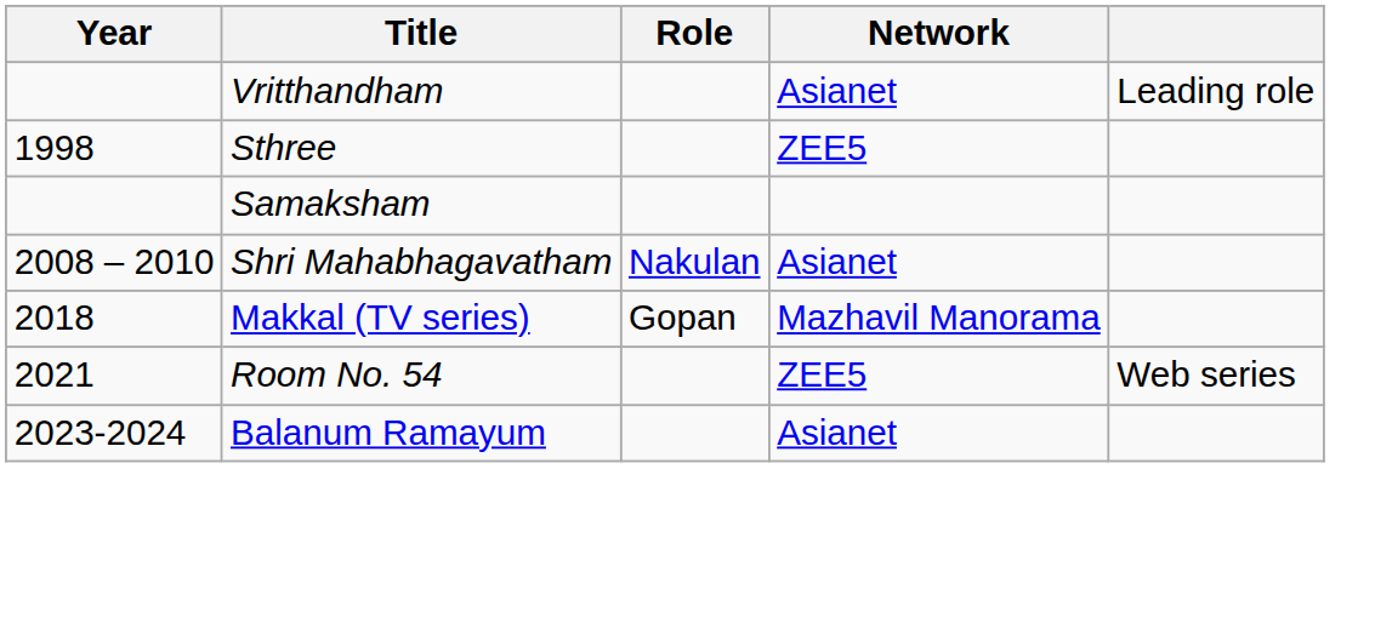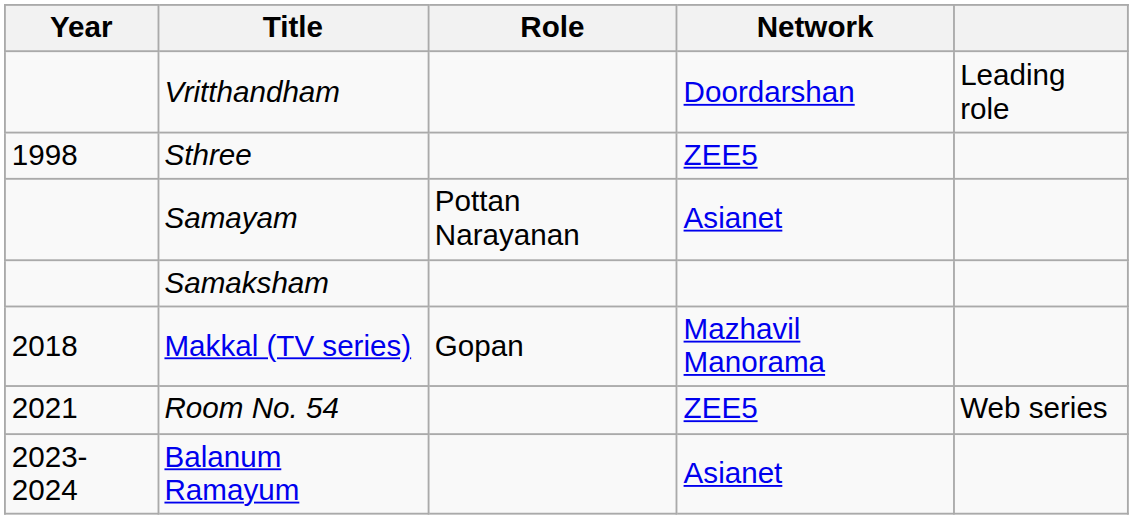 <table class="wikitable sortable">
 <tr>
 <th>Year</th>
 <th>Title</th>
 <th>Role</th>
 <th>Network</th>
 <th></th>
 </tr>
 <tr>
 <td></td>
 <td><em>Vritthandham</em></td>
 <td></td>
-<td><a href='#'>Asianet</a></td>
+<td><a href='#'>Doordarshan</a></td>
 <td>Leading role</td>
 </tr>
 <tr>
 <td>1998</td>
 <td><em>Sthree</em></td>
 <td></td>
 <td><a href='#'>ZEE5</a></td>
 <td></td>
 </tr>
 <tr>
 <td></td>
+<td><em>Samayam</em></td>
+<td>Pottan Narayanan</td>
+<td><a href='#'>Asianet</a></td>
+<td></td>
+</tr>
+<tr>
+<td></td>
 <td><em>Samaksham</em></td>
 <td></td>
 <td></td>
-<td></td>
-</tr>
-<tr>
-<td>2008 – 2010</td>
-<td><em>Shri Mahabhagavatham</em></td>
-<td><a href='#'>Nakulan</a></td>
-<td><a href='#'>Asianet</a></td>
 <td></td>
 </tr>
 <tr>
 <td>2018</td>
 <td><a href='#'>Makkal (TV series)</a></td>
 <td>Gopan</td>
 <td><a href='#'>Mazhavil Manorama</a></td>
 <td></td>
 </tr>
 <tr>
 <td>2021</td>
 <td><em>Room No. 54</em></td>
 <td></td>
 <td><a href='#'>ZEE5</a></td>
 <td>Web series</td>
 </tr>
 <tr>
 <td>2023-2024</td>
 <td><a href='#'>Balanum Ramayum</a></td>
 <td></td>
 <td><a href='#'>Asianet</a></td>
 <td></td>
 </tr>
 </table>
